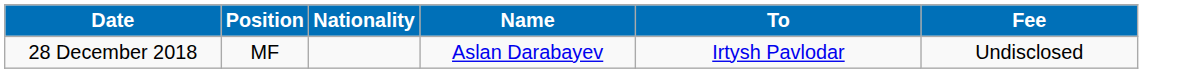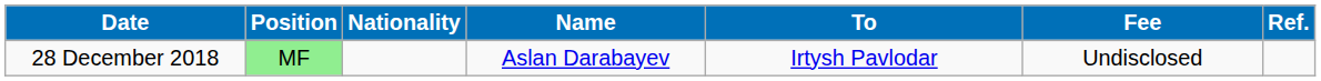 <table class="wikitable"  style="text-align:center; font-size:90%; ">
 <tr>
 <th style="background:#0070B8; color:#FFFFFF; width:150px;">Date</th>
 <th style="background:#0070B8; color:#FFFFFF; width:50px;">Position</th>
 <th style="background:#0070B8; color:#FFFFFF; width:50px;">Nationality</th>
 <th style="background:#0070B8; color:#FFFFFF; width:150px;">Name</th>
 <th style="background:#0070B8; color:#FFFFFF; width:200px;">To</th>
 <th style="background:#0070B8; color:#FFFFFF; width:150px;">Fee</th>
+<th style="background:#0070B8; color:#FFFFFF; width:25px;">Ref.</th>
 </tr>
 <tr>
 <td>28 December 2018</td>
-<td>MF</td>
+<td style="background: lightgreen;">MF</td>
 <td></td>
 <td><a href='#'>Aslan Darabayev</a></td>
 <td><a href='#'>Irtysh Pavlodar</a></td>
 <td>Undisclosed</td>
+<td></td>
 </tr>
 </table>
